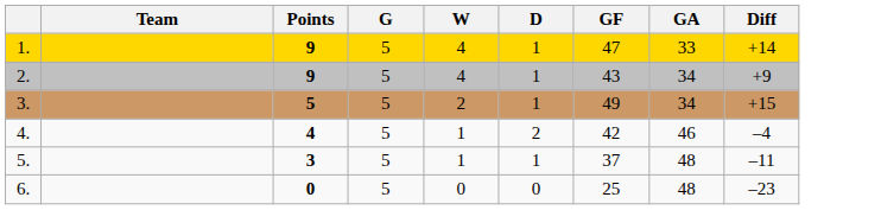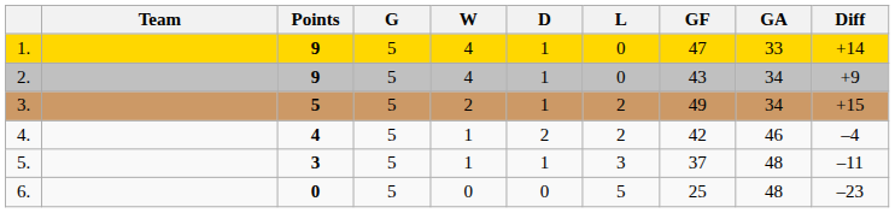 <table class=wikitable style="text-align:center">
 <tr bgcolor="#DCDCDC">
 <th width="25"></th>
 <th width="200">Team</th>
 <th width="60">Points</th>
 <th width="60">G</th>
 <th width="60">W</th>
 <th width="60">D</th>
+<th width="60">L</th>
 <th width="60">GF</th>
 <th width="60">GA</th>
 <th width="60">Diff</th>
 </tr>
 <tr bgcolor=gold>
 <td>1.</td>
 <td align=left></td>
 <td><strong>9</strong></td>
 <td>5</td>
 <td>4</td>
 <td>1</td>
+<td>0</td>
 <td>47</td>
 <td>33</td>
 <td>+14</td>
 </tr>
 <tr bgcolor=silver>
 <td>2.</td>
 <td align=left></td>
 <td><strong>9</strong></td>
 <td>5</td>
 <td>4</td>
 <td>1</td>
+<td>0</td>
 <td>43</td>
 <td>34</td>
 <td>+9</td>
 </tr>
 <tr bgcolor=#cc9966>
 <td>3.</td>
 <td align=left></td>
 <td><strong>5</strong></td>
 <td>5</td>
 <td>2</td>
 <td>1</td>
+<td>2</td>
 <td>49</td>
 <td>34</td>
 <td>+15</td>
 </tr>
 <tr>
 <td>4.</td>
 <td align=left></td>
 <td><strong>4</strong></td>
 <td>5</td>
 <td>1</td>
+<td>2</td>
 <td>2</td>
 <td>42</td>
 <td>46</td>
 <td>–4</td>
 </tr>
 <tr>
 <td>5.</td>
 <td align=left></td>
 <td><strong>3</strong></td>
 <td>5</td>
 <td>1</td>
 <td>1</td>
+<td>3</td>
 <td>37</td>
 <td>48</td>
 <td>–11</td>
 </tr>
 <tr>
 <td>6.</td>
 <td align=left></td>
 <td><strong>0</strong></td>
 <td>5</td>
 <td>0</td>
 <td>0</td>
+<td>5</td>
 <td>25</td>
 <td>48</td>
 <td>–23</td>
 </tr>
 </table>
